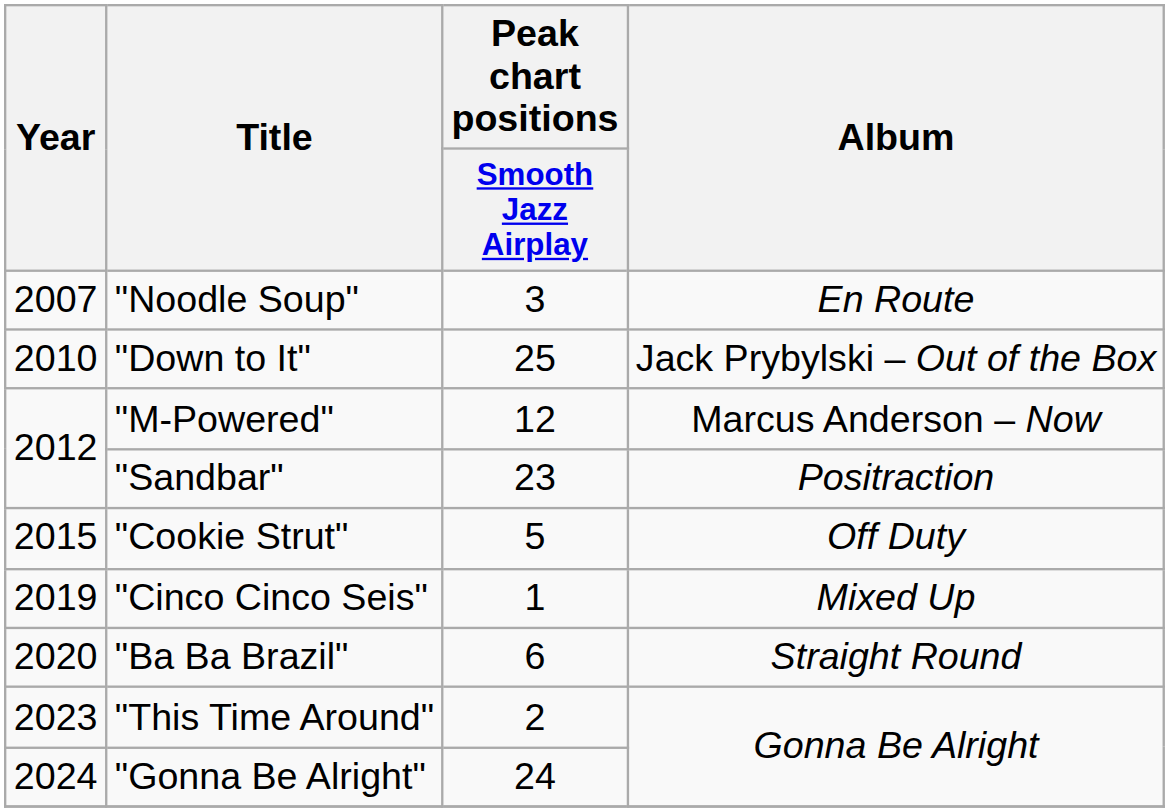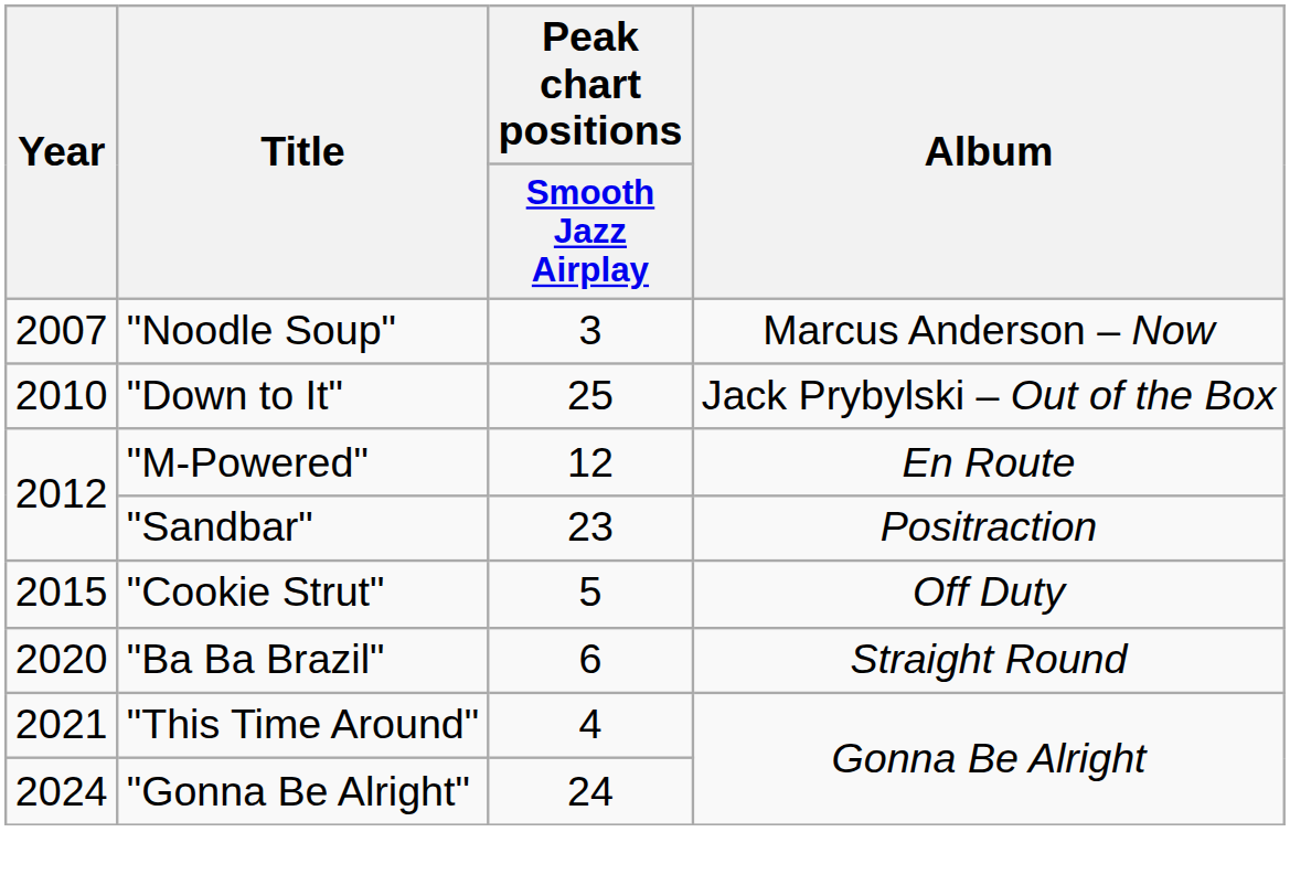 <table class="wikitable" style="text-align:center";>
 <tr>
 <th rowspan="2">Year</th>
 <th rowspan="2">Title</th>
 <th colspan="1">Peak chart positions</th>
 <th rowspan="2">Album</th>
 </tr>
 <tr style="font-size:smaller;">
 <th style="width:50px;"><a href='#'>Smooth Jazz<br>Airplay</a><br></th>
 </tr>
 <tr>
 <td>2007</td>
 <td align="left">"Noodle Soup"</td>
 <td>3</td>
-<td><em>En Route</em></td>
+<td>Marcus Anderson – <em>Now</em></td>
 </tr>
 <tr>
 <td>2010</td>
 <td align="left">"Down to It" <br></td>
 <td>25</td>
 <td>Jack Prybylski – <em>Out of the Box</em></td>
 </tr>
 <tr>
 <td rowspan="2">2012</td>
 <td align="left">"M-Powered" <br></td>
 <td>12</td>
-<td>Marcus Anderson – <em>Now</em></td>
+<td><em>En Route</em></td>
 </tr>
 <tr>
 <td align="left">"Sandbar"</td>
 <td>23</td>
 <td><em>Positraction</em></td>
 </tr>
 <tr>
 <td>2015</td>
 <td align="left">"Cookie Strut"</td>
 <td>5</td>
 <td><em>Off Duty</em></td>
 </tr>
 <tr>
-<td>2019</td>
-<td align="left">"Cinco Cinco Seis"</td>
-<td>1</td>
-<td><em>Mixed Up</em></td>
-</tr>
-<tr>
 <td>2020</td>
 <td align="left">"Ba Ba Brazil"</td>
 <td>6</td>
 <td><em>Straight Round</em></td>
 </tr>
 <tr>
-<td>2023</td>
+<td>2021</td>
 <td align="left">"This Time Around"</td>
-<td>2</td>
+<td>4</td>
 <td rowspan="2"><em>Gonna Be Alright</em></td>
 </tr>
 <tr>
 <td>2024</td>
 <td align="left">"Gonna Be Alright"</td>
 <td>24</td>
 </tr>
 <tr>
 </tr>
 </table>
